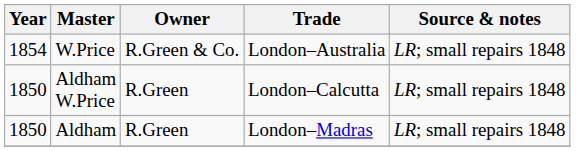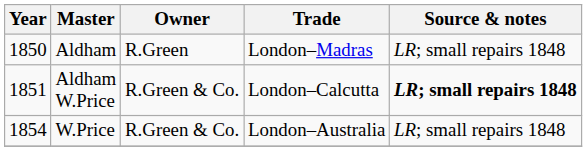 <table class=" wikitable">
 <tr>
 <th>Year</th>
 <th>Master</th>
 <th>Owner</th>
 <th>Trade</th>
 <th>Source & notes</th>
 </tr>
 <tr>
+<td>1850</td>
+<td>Aldham</td>
+<td>R.Green</td>
+<td>London–<a href='#'>Madras</a></td>
+<td><em>LR</em>; small repairs 1848</td>
+</tr>
+<tr>
+<td>1851</td>
+<td>Aldham<br>W.Price</td>
+<td>R.Green & Co.</td>
+<td>London–Calcutta</td>
+<td><strong><em>LR</em>; small repairs 1848</strong></td>
+</tr>
+<tr>
 <td>1854</td>
 <td>W.Price</td>
 <td>R.Green & Co.</td>
 <td>London–Australia</td>
 <td><em>LR</em>; small repairs 1848</td>
 </tr>
 <tr>
-<td>1850</td>
-<td>Aldham<br>W.Price</td>
-<td>R.Green</td>
-<td>London–Calcutta</td>
-<td><em>LR</em>; small repairs 1848</td>
-</tr>
-<tr>
-<td>1850</td>
-<td>Aldham</td>
-<td>R.Green</td>
-<td>London–<a href='#'>Madras</a></td>
-<td><em>LR</em>; small repairs 1848</td>
-</tr>
-<tr>
 </tr>
 </table>
